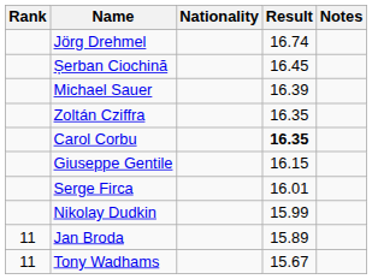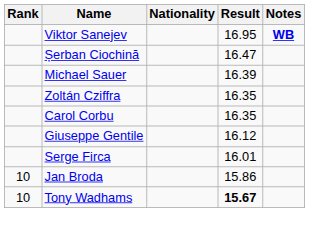 <table class="wikitable sortable" style="text-align:center">
 <tr>
 <th>Rank</th>
 <th>Name</th>
 <th>Nationality</th>
 <th>Result</th>
 <th>Notes</th>
 </tr>
 <tr>
 <td></td>
-<td align="left"><a href='#'>Jörg Drehmel</a></td>
+<td align="left"><a href='#'>Viktor Sanejev</a></td>
 <td align=left></td>
-<td>16.74</td>
-<td></td>
+<td>16.95</td>
+<td><strong><a href='#'>WB</a></strong></td>
 </tr>
 <tr>
 <td></td>
 <td align="left"><a href='#'>Șerban Ciochină</a></td>
 <td align=left></td>
-<td>16.45</td>
+<td>16.47</td>
 <td></td>
 </tr>
 <tr>
 <td></td>
 <td align="left"><a href='#'>Michael Sauer</a></td>
 <td align=left></td>
 <td>16.39</td>
 <td></td>
 </tr>
 <tr>
 <td></td>
 <td align="left"><a href='#'>Zoltán Cziffra</a></td>
 <td align=left></td>
 <td>16.35</td>
 <td></td>
 </tr>
 <tr>
 <td></td>
 <td align="left"><a href='#'>Carol Corbu</a></td>
 <td align=left></td>
-<td><strong>16.35</strong></td>
+<td>16.35</td>
 <td></td>
 </tr>
 <tr>
 <td></td>
 <td align="left"><a href='#'>Giuseppe Gentile</a></td>
 <td align=left></td>
-<td>16.15</td>
+<td>16.12</td>
 <td></td>
 </tr>
 <tr>
 <td></td>
 <td align="left"><a href='#'>Serge Firca</a></td>
 <td align=left></td>
 <td>16.01</td>
 <td></td>
 </tr>
 <tr>
-<td></td>
-<td align="left"><a href='#'>Nikolay Dudkin</a></td>
+<td>10</td>
+<td align="left"><a href='#'>Jan Broda</a></td>
 <td align=left></td>
-<td>15.99</td>
+<td>15.86</td>
 <td></td>
 </tr>
 <tr>
-<td>11</td>
-<td align="left"><a href='#'>Jan Broda</a></td>
-<td align=left></td>
-<td>15.89</td>
-<td></td>
-</tr>
-<tr>
-<td>11</td>
+<td>10</td>
 <td align="left"><a href='#'>Tony Wadhams</a></td>
 <td align=left></td>
-<td>15.67</td>
+<td><strong>15.67</strong></td>
 <td></td>
 </tr>
 </table>
